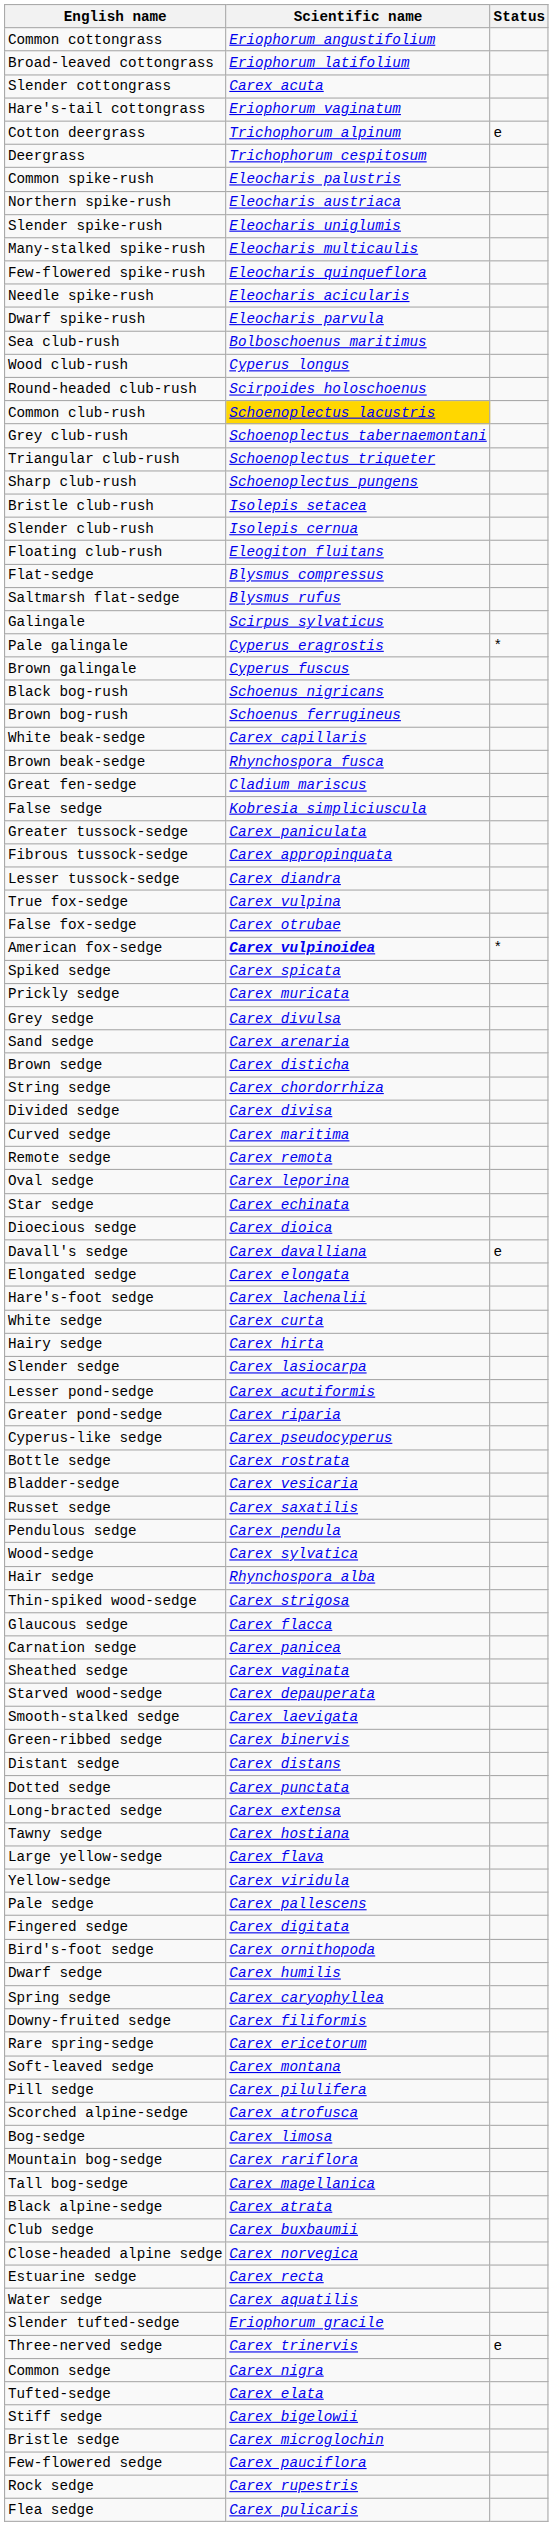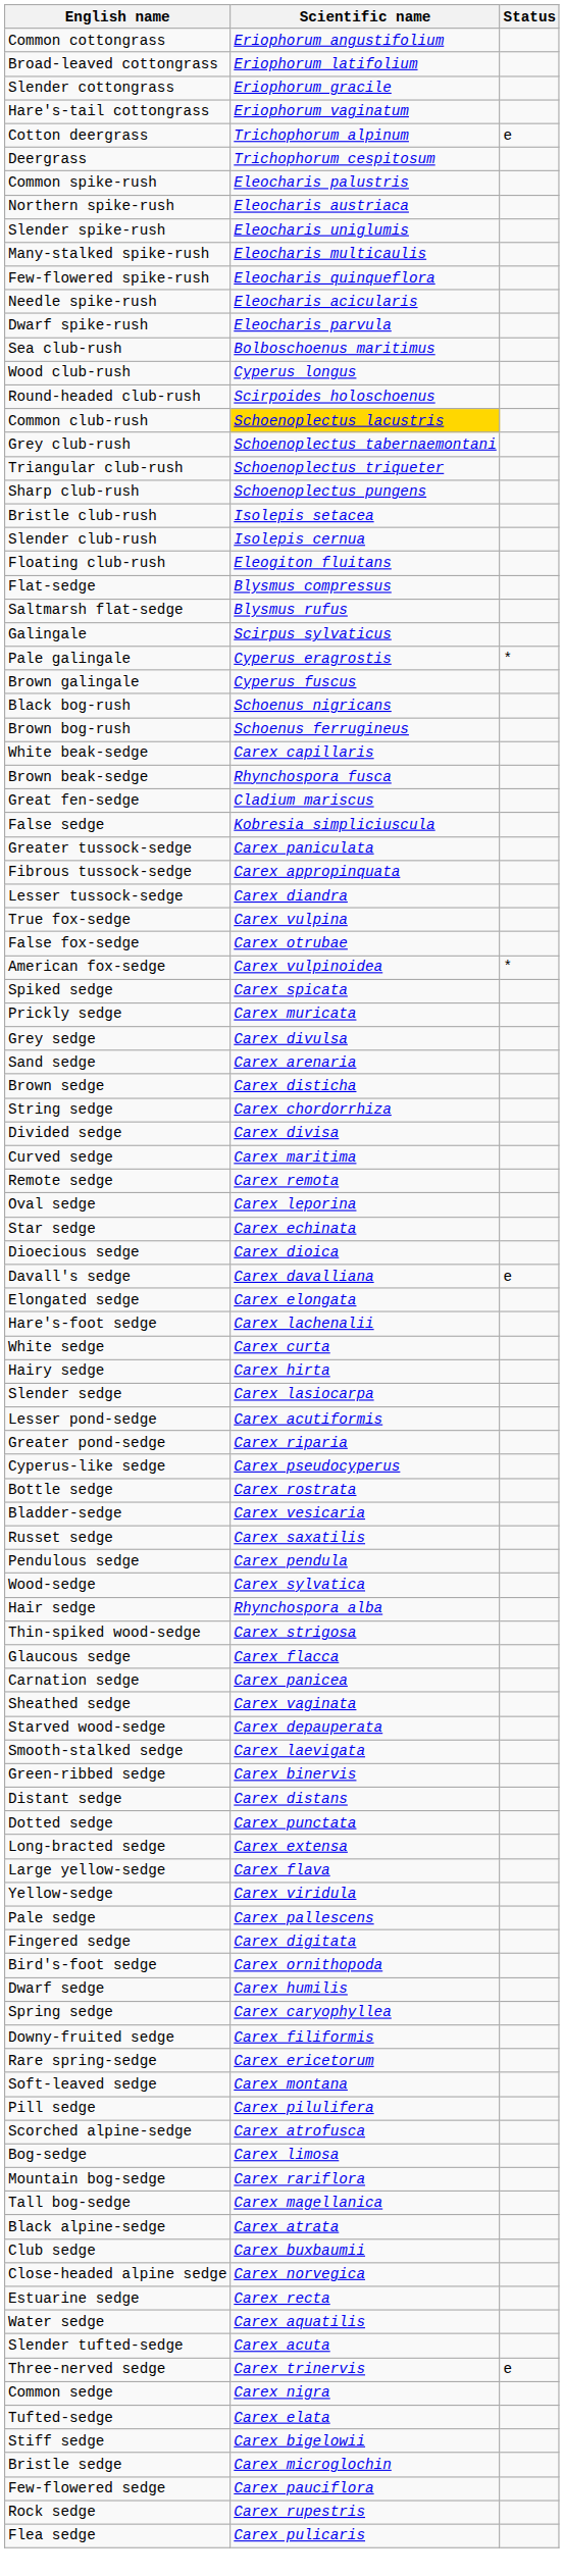 <table class="wikitable" |>
 <tr>
 <th>English name</th>
 <th>Scientific name</th>
 <th>Status</th>
 </tr>
 <tr>
 <td>Common cottongrass</td>
 <td><em><a href='#'>Eriophorum angustifolium</a></em></td>
 <td></td>
 </tr>
 <tr>
 <td>Broad-leaved cottongrass</td>
 <td><em><a href='#'>Eriophorum latifolium</a></em></td>
 <td></td>
 </tr>
 <tr>
 <td>Slender cottongrass</td>
-<td><em><a href='#'>Carex acuta</a></em></td>
+<td><em><a href='#'>Eriophorum gracile</a></em></td>
 <td></td>
 </tr>
 <tr>
 <td>Hare's-tail cottongrass</td>
 <td><em><a href='#'>Eriophorum vaginatum</a></em></td>
 <td></td>
 </tr>
 <tr>
 <td>Cotton deergrass</td>
 <td><em><a href='#'>Trichophorum alpinum</a></em></td>
 <td>e</td>
 </tr>
 <tr>
 <td>Deergrass</td>
 <td><em><a href='#'>Trichophorum cespitosum</a></em></td>
 <td></td>
 </tr>
 <tr>
 <td>Common spike-rush</td>
 <td><em><a href='#'>Eleocharis palustris</a></em></td>
 <td></td>
 </tr>
 <tr>
 <td>Northern spike-rush</td>
 <td><em><a href='#'>Eleocharis austriaca</a></em></td>
 <td></td>
 </tr>
 <tr>
 <td>Slender spike-rush</td>
 <td><em><a href='#'>Eleocharis uniglumis</a></em></td>
 <td></td>
 </tr>
 <tr>
 <td>Many-stalked spike-rush</td>
 <td><em><a href='#'>Eleocharis multicaulis</a></em></td>
 <td></td>
 </tr>
 <tr>
 <td>Few-flowered spike-rush</td>
 <td><em><a href='#'>Eleocharis quinqueflora</a></em></td>
 <td></td>
 </tr>
 <tr>
 <td>Needle spike-rush</td>
 <td><em><a href='#'>Eleocharis acicularis</a></em></td>
 <td></td>
 </tr>
 <tr>
 <td>Dwarf spike-rush</td>
 <td><em><a href='#'>Eleocharis parvula</a></em></td>
 <td></td>
 </tr>
 <tr>
 <td>Sea club-rush</td>
 <td><em><a href='#'>Bolboschoenus maritimus</a></em></td>
 <td></td>
 </tr>
 <tr>
 <td>Wood club-rush</td>
 <td><em><a href='#'>Cyperus longus</a></em></td>
 <td></td>
 </tr>
 <tr>
 <td>Round-headed club-rush</td>
 <td><em><a href='#'>Scirpoides holoschoenus</a></em></td>
 <td></td>
 </tr>
 <tr>
 <td>Common club-rush</td>
 <td style="background: gold;"><em><a href='#'>Schoenoplectus lacustris</a></em></td>
 <td></td>
 </tr>
 <tr>
 <td>Grey club-rush</td>
 <td><em><a href='#'>Schoenoplectus tabernaemontani</a></em></td>
 <td></td>
 </tr>
 <tr>
 <td>Triangular club-rush</td>
 <td><em><a href='#'>Schoenoplectus triqueter</a></em></td>
 <td></td>
 </tr>
 <tr>
 <td>Sharp club-rush</td>
 <td><em><a href='#'>Schoenoplectus pungens</a></em></td>
 <td></td>
 </tr>
 <tr>
 <td>Bristle club-rush</td>
 <td><em><a href='#'>Isolepis setacea</a></em></td>
 <td></td>
 </tr>
 <tr>
 <td>Slender club-rush</td>
 <td><em><a href='#'>Isolepis cernua</a></em></td>
 <td></td>
 </tr>
 <tr>
 <td>Floating club-rush</td>
 <td><em><a href='#'>Eleogiton fluitans</a></em></td>
 <td></td>
 </tr>
 <tr>
 <td>Flat-sedge</td>
 <td><em><a href='#'>Blysmus compressus</a></em></td>
 <td></td>
 </tr>
 <tr>
 <td>Saltmarsh flat-sedge</td>
 <td><em><a href='#'>Blysmus rufus</a></em></td>
 <td></td>
 </tr>
 <tr>
 <td>Galingale</td>
 <td><em><a href='#'>Scirpus sylvaticus</a></em></td>
 <td></td>
 </tr>
 <tr>
 <td>Pale galingale</td>
 <td><em><a href='#'>Cyperus eragrostis</a></em></td>
 <td>*</td>
 </tr>
 <tr>
 <td>Brown galingale</td>
 <td><em><a href='#'>Cyperus fuscus</a></em></td>
 <td></td>
 </tr>
 <tr>
 <td>Black bog-rush</td>
 <td><em><a href='#'>Schoenus nigricans</a></em></td>
 <td></td>
 </tr>
 <tr>
 <td>Brown bog-rush</td>
 <td><em><a href='#'>Schoenus ferrugineus</a></em></td>
 <td></td>
 </tr>
 <tr>
 <td>White beak-sedge</td>
 <td><em><a href='#'>Carex capillaris</a></em></td>
 <td></td>
 </tr>
 <tr>
 <td>Brown beak-sedge</td>
 <td><em><a href='#'>Rhynchospora fusca</a></em></td>
 <td></td>
 </tr>
 <tr>
 <td>Great fen-sedge</td>
 <td><em><a href='#'>Cladium mariscus</a></em></td>
 <td></td>
 </tr>
 <tr>
 <td>False sedge</td>
 <td><em><a href='#'>Kobresia simpliciuscula</a></em></td>
 <td></td>
 </tr>
 <tr>
 <td>Greater tussock-sedge</td>
 <td><em><a href='#'>Carex paniculata</a></em></td>
 <td></td>
 </tr>
 <tr>
 <td>Fibrous tussock-sedge</td>
 <td><em><a href='#'>Carex appropinquata</a></em></td>
 <td></td>
 </tr>
 <tr>
 <td>Lesser tussock-sedge</td>
 <td><em><a href='#'>Carex diandra</a></em></td>
 <td></td>
 </tr>
 <tr>
 <td>True fox-sedge</td>
 <td><em><a href='#'>Carex vulpina</a></em></td>
 <td></td>
 </tr>
 <tr>
 <td>False fox-sedge</td>
 <td><em><a href='#'>Carex otrubae</a></em></td>
 <td></td>
 </tr>
 <tr>
 <td>American fox-sedge</td>
-<td><strong><em><a href='#'>Carex vulpinoidea</a></em></strong></td>
+<td><em><a href='#'>Carex vulpinoidea</a></em></td>
 <td>*</td>
 </tr>
 <tr>
 <td>Spiked sedge</td>
 <td><em><a href='#'>Carex spicata</a></em></td>
 <td></td>
 </tr>
 <tr>
 <td>Prickly sedge</td>
 <td><em><a href='#'>Carex muricata</a></em></td>
 <td></td>
 </tr>
 <tr>
 <td>Grey sedge</td>
 <td><em><a href='#'>Carex divulsa</a></em></td>
 <td></td>
 </tr>
 <tr>
 <td>Sand sedge</td>
 <td><em><a href='#'>Carex arenaria</a></em></td>
 <td></td>
 </tr>
 <tr>
 <td>Brown sedge</td>
 <td><em><a href='#'>Carex disticha</a></em></td>
 <td></td>
 </tr>
 <tr>
 <td>String sedge</td>
 <td><em><a href='#'>Carex chordorrhiza</a></em></td>
 <td></td>
 </tr>
 <tr>
 <td>Divided sedge</td>
 <td><em><a href='#'>Carex divisa</a></em></td>
 <td></td>
 </tr>
 <tr>
 <td>Curved sedge</td>
 <td><em><a href='#'>Carex maritima</a></em></td>
 <td></td>
 </tr>
 <tr>
 <td>Remote sedge</td>
 <td><em><a href='#'>Carex remota</a></em></td>
 <td></td>
 </tr>
 <tr>
 <td>Oval sedge</td>
 <td><em><a href='#'>Carex leporina</a></em></td>
 <td></td>
 </tr>
 <tr>
 <td>Star sedge</td>
 <td><em><a href='#'>Carex echinata</a></em></td>
 <td></td>
 </tr>
 <tr>
 <td>Dioecious sedge</td>
 <td><em><a href='#'>Carex dioica</a></em></td>
 <td></td>
 </tr>
 <tr>
 <td>Davall's sedge</td>
 <td><em><a href='#'>Carex davalliana</a></em></td>
 <td>e</td>
 </tr>
 <tr>
 <td>Elongated sedge</td>
 <td><em><a href='#'>Carex elongata</a></em></td>
 <td></td>
 </tr>
 <tr>
 <td>Hare's-foot sedge</td>
 <td><em><a href='#'>Carex lachenalii</a></em></td>
 <td></td>
 </tr>
 <tr>
 <td>White sedge</td>
 <td><em><a href='#'>Carex curta</a></em></td>
 <td></td>
 </tr>
 <tr>
 <td>Hairy sedge</td>
 <td><em><a href='#'>Carex hirta</a></em></td>
 <td></td>
 </tr>
 <tr>
 <td>Slender sedge</td>
 <td><em><a href='#'>Carex lasiocarpa</a></em></td>
 <td></td>
 </tr>
 <tr>
 <td>Lesser pond-sedge</td>
 <td><em><a href='#'>Carex acutiformis</a></em></td>
 <td></td>
 </tr>
 <tr>
 <td>Greater pond-sedge</td>
 <td><em><a href='#'>Carex riparia</a></em></td>
 <td></td>
 </tr>
 <tr>
 <td>Cyperus-like sedge</td>
 <td><em><a href='#'>Carex pseudocyperus</a></em></td>
 <td></td>
 </tr>
 <tr>
 <td>Bottle sedge</td>
 <td><em><a href='#'>Carex rostrata</a></em></td>
 <td></td>
 </tr>
 <tr>
 <td>Bladder-sedge</td>
 <td><em><a href='#'>Carex vesicaria</a></em></td>
 <td></td>
 </tr>
 <tr>
 <td>Russet sedge</td>
 <td><em><a href='#'>Carex saxatilis</a></em></td>
 <td></td>
 </tr>
 <tr>
 <td>Pendulous sedge</td>
 <td><em><a href='#'>Carex pendula</a></em></td>
 <td></td>
 </tr>
 <tr>
 <td>Wood-sedge</td>
 <td><em><a href='#'>Carex sylvatica</a></em></td>
 <td></td>
 </tr>
 <tr>
 <td>Hair sedge</td>
 <td><em><a href='#'>Rhynchospora alba</a></em></td>
 <td></td>
 </tr>
 <tr>
 <td>Thin-spiked wood-sedge</td>
 <td><em><a href='#'>Carex strigosa</a></em></td>
 <td></td>
 </tr>
 <tr>
 <td>Glaucous sedge</td>
 <td><em><a href='#'>Carex flacca</a></em></td>
 <td></td>
 </tr>
 <tr>
 <td>Carnation sedge</td>
 <td><em><a href='#'>Carex panicea</a></em></td>
 <td></td>
 </tr>
 <tr>
 <td>Sheathed sedge</td>
 <td><em><a href='#'>Carex vaginata</a></em></td>
 <td></td>
 </tr>
 <tr>
 <td>Starved wood-sedge</td>
 <td><em><a href='#'>Carex depauperata</a></em></td>
 <td></td>
 </tr>
 <tr>
 <td>Smooth-stalked sedge</td>
 <td><em><a href='#'>Carex laevigata</a></em></td>
 <td></td>
 </tr>
 <tr>
 <td>Green-ribbed sedge</td>
 <td><em><a href='#'>Carex binervis</a></em></td>
 <td></td>
 </tr>
 <tr>
 <td>Distant sedge</td>
 <td><em><a href='#'>Carex distans</a></em></td>
 <td></td>
 </tr>
 <tr>
 <td>Dotted sedge</td>
 <td><em><a href='#'>Carex punctata</a></em></td>
 <td></td>
 </tr>
 <tr>
 <td>Long-bracted sedge</td>
 <td><em><a href='#'>Carex extensa</a></em></td>
 <td></td>
 </tr>
 <tr>
-<td>Tawny sedge</td>
-<td><em><a href='#'>Carex hostiana</a></em></td>
-<td></td>
-</tr>
-<tr>
 <td>Large yellow-sedge</td>
 <td><em><a href='#'>Carex flava</a></em></td>
 <td></td>
 </tr>
 <tr>
 <td>Yellow-sedge</td>
 <td><em><a href='#'>Carex viridula</a></em></td>
 <td></td>
 </tr>
 <tr>
 <td>Pale sedge</td>
 <td><em><a href='#'>Carex pallescens</a></em></td>
 <td></td>
 </tr>
 <tr>
 <td>Fingered sedge</td>
 <td><em><a href='#'>Carex digitata</a></em></td>
 <td></td>
 </tr>
 <tr>
 <td>Bird's-foot sedge</td>
 <td><em><a href='#'>Carex ornithopoda</a></em></td>
 <td></td>
 </tr>
 <tr>
 <td>Dwarf sedge</td>
 <td><em><a href='#'>Carex humilis</a></em></td>
 <td></td>
 </tr>
 <tr>
 <td>Spring sedge</td>
 <td><em><a href='#'>Carex caryophyllea</a></em></td>
 <td></td>
 </tr>
 <tr>
 <td>Downy-fruited sedge</td>
 <td><em><a href='#'>Carex filiformis</a></em></td>
 <td></td>
 </tr>
 <tr>
 <td>Rare spring-sedge</td>
 <td><em><a href='#'>Carex ericetorum</a></em></td>
 <td></td>
 </tr>
 <tr>
 <td>Soft-leaved sedge</td>
 <td><em><a href='#'>Carex montana</a></em></td>
 <td></td>
 </tr>
 <tr>
 <td>Pill sedge</td>
 <td><em><a href='#'>Carex pilulifera</a></em></td>
 <td></td>
 </tr>
 <tr>
 <td>Scorched alpine-sedge</td>
 <td><em><a href='#'>Carex atrofusca</a></em></td>
 <td></td>
 </tr>
 <tr>
 <td>Bog-sedge</td>
 <td><em><a href='#'>Carex limosa</a></em></td>
 <td></td>
 </tr>
 <tr>
 <td>Mountain bog-sedge</td>
 <td><em><a href='#'>Carex rariflora</a></em></td>
 <td></td>
 </tr>
 <tr>
 <td>Tall bog-sedge</td>
 <td><em><a href='#'>Carex magellanica</a></em></td>
 <td></td>
 </tr>
 <tr>
 <td>Black alpine-sedge</td>
 <td><em><a href='#'>Carex atrata</a></em></td>
 <td></td>
 </tr>
 <tr>
 <td>Club sedge</td>
 <td><em><a href='#'>Carex buxbaumii</a></em></td>
 <td></td>
 </tr>
 <tr>
 <td>Close-headed alpine sedge</td>
 <td><em><a href='#'>Carex norvegica</a></em></td>
 <td></td>
 </tr>
 <tr>
 <td>Estuarine sedge</td>
 <td><em><a href='#'>Carex recta</a></em></td>
 <td></td>
 </tr>
 <tr>
 <td>Water sedge</td>
 <td><em><a href='#'>Carex aquatilis</a></em></td>
 <td></td>
 </tr>
 <tr>
 <td>Slender tufted-sedge</td>
-<td><em><a href='#'>Eriophorum gracile</a></em></td>
+<td><em><a href='#'>Carex acuta</a></em></td>
 <td></td>
 </tr>
 <tr>
 <td>Three-nerved sedge</td>
 <td><em><a href='#'>Carex trinervis</a></em></td>
 <td>e</td>
 </tr>
 <tr>
 <td>Common sedge</td>
 <td><em><a href='#'>Carex nigra</a></em></td>
 <td></td>
 </tr>
 <tr>
 <td>Tufted-sedge</td>
 <td><em><a href='#'>Carex elata</a></em></td>
 <td></td>
 </tr>
 <tr>
 <td>Stiff sedge</td>
 <td><em><a href='#'>Carex bigelowii</a></em></td>
 <td></td>
 </tr>
 <tr>
 <td>Bristle sedge</td>
 <td><em><a href='#'>Carex microglochin</a></em></td>
 <td></td>
 </tr>
 <tr>
 <td>Few-flowered sedge</td>
 <td><em><a href='#'>Carex pauciflora</a></em></td>
 <td></td>
 </tr>
 <tr>
 <td>Rock sedge</td>
 <td><em><a href='#'>Carex rupestris</a></em></td>
 <td></td>
 </tr>
 <tr>
 <td>Flea sedge</td>
 <td><em><a href='#'>Carex pulicaris</a></em></td>
 <td></td>
 </tr>
 </table>
